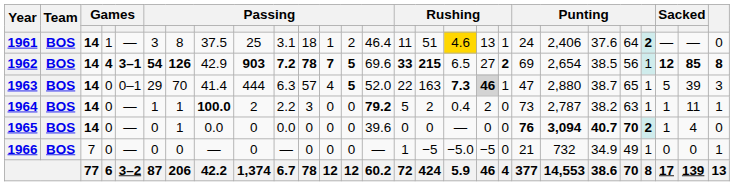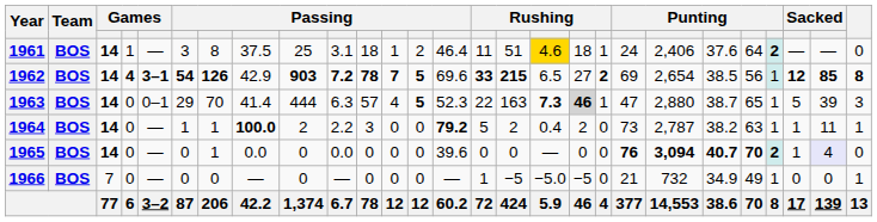 <table class="wikitable" style="text-align:center;">
 <tr>
 <th rowspan="2">Year</th>
 <th rowspan="2">Team</th>
 <th colspan="3">Games</th>
 <th colspan="9">Passing</th>
 <th colspan="5">Rushing</th>
 <th colspan="5">Punting</th>
 <th colspan="2">Sacked</th>
 <th rowspan="2"></th>
 </tr>
 <tr>
 <th></th>
 <th></th>
 <th></th>
 <th></th>
 <th></th>
 <th></th>
 <th></th>
 <th></th>
 <th></th>
 <th></th>
 <th></th>
 <th></th>
 <th></th>
 <th></th>
 <th></th>
 <th></th>
 <th></th>
 <th></th>
 <th></th>
 <th></th>
 <th></th>
 <th></th>
 <th></th>
 <th></th>
 </tr>
 <tr>
 <th><a href='#'>1961</a></th>
 <th><a href='#'>BOS</a></th>
 <td><strong>14</strong></td>
 <td>1</td>
 <td>—</td>
 <td>3</td>
 <td>8</td>
 <td>37.5</td>
 <td>25</td>
 <td>3.1</td>
 <td>18</td>
 <td>1</td>
 <td>2</td>
 <td>46.4</td>
 <td>11</td>
 <td>51</td>
 <td style="background: gold;">4.6</td>
-<td>13</td>
+<td>18</td>
 <td>1</td>
 <td>24</td>
 <td>2,406</td>
 <td>37.6</td>
 <td>64</td>
 <td style="background:#cfecec;"><strong>2</strong></td>
 <td>—</td>
 <td>—</td>
 <td>0</td>
 </tr>
 <tr>
 <th><a href='#'>1962</a></th>
 <th><a href='#'>BOS</a></th>
 <td><strong>14</strong></td>
 <td><strong>4</strong></td>
 <td><strong>3–1</strong></td>
 <td><strong>54</strong></td>
 <td><strong>126</strong></td>
 <td>42.9</td>
 <td><strong>903</strong></td>
 <td><strong>7.2</strong></td>
 <td><strong>78</strong></td>
 <td><strong>7</strong></td>
 <td><strong>5</strong></td>
 <td>69.6</td>
 <td><strong>33</strong></td>
 <td><strong>215</strong></td>
 <td>6.5</td>
 <td>27</td>
 <td><strong>2</strong></td>
 <td>69</td>
 <td>2,654</td>
 <td>38.5</td>
 <td>56</td>
 <td style="background:#cfecec;">1</td>
 <td><strong>12</strong></td>
 <td><strong>85</strong></td>
 <td><strong>8</strong></td>
 </tr>
 <tr>
 <th><a href='#'>1963</a></th>
 <th><a href='#'>BOS</a></th>
 <td><strong>14</strong></td>
 <td>0</td>
 <td>0–1</td>
 <td>29</td>
 <td>70</td>
 <td>41.4</td>
 <td>444</td>
 <td>6.3</td>
 <td>57</td>
 <td>4</td>
 <td><strong>5</strong></td>
-<td>52.0</td>
+<td>52.3</td>
 <td>22</td>
 <td>163</td>
 <td><strong>7.3</strong></td>
 <td style="background: lightgrey;"><strong>46</strong></td>
 <td>1</td>
 <td>47</td>
 <td>2,880</td>
 <td>38.7</td>
 <td>65</td>
 <td>1</td>
 <td>5</td>
 <td>39</td>
 <td>3</td>
 </tr>
 <tr>
 <th><a href='#'>1964</a></th>
 <th><a href='#'>BOS</a></th>
 <td><strong>14</strong></td>
 <td>0</td>
 <td>—</td>
 <td>1</td>
 <td>1</td>
 <td><strong>100.0</strong></td>
 <td>2</td>
 <td>2.2</td>
 <td>3</td>
 <td>0</td>
 <td>0</td>
 <td><strong>79.2</strong></td>
 <td>5</td>
 <td>2</td>
 <td>0.4</td>
 <td>2</td>
 <td>0</td>
 <td>73</td>
 <td>2,787</td>
 <td>38.2</td>
 <td>63</td>
 <td>1</td>
 <td>1</td>
 <td>11</td>
 <td>1</td>
 </tr>
 <tr>
 <th><a href='#'>1965</a></th>
 <th><a href='#'>BOS</a></th>
 <td><strong>14</strong></td>
 <td>0</td>
 <td>—</td>
 <td>0</td>
 <td>1</td>
 <td>0.0</td>
 <td>0</td>
 <td>0.0</td>
 <td>0</td>
 <td>0</td>
 <td>0</td>
 <td>39.6</td>
 <td>0</td>
 <td>0</td>
 <td>—</td>
 <td>0</td>
 <td>0</td>
 <td><strong>76</strong></td>
 <td><strong>3,094</strong></td>
 <td><strong>40.7</strong></td>
 <td><strong>70</strong></td>
 <td style="background:#cfecec;"><strong>2</strong></td>
 <td>1</td>
-<td>4</td>
+<td style="background: lavender;">4</td>
 <td>0</td>
 </tr>
 <tr>
 <th><a href='#'>1966</a></th>
 <th><a href='#'>BOS</a></th>
 <td>7</td>
 <td>0</td>
 <td>—</td>
 <td>0</td>
 <td>0</td>
 <td>—</td>
 <td>0</td>
 <td>—</td>
 <td>0</td>
 <td>0</td>
 <td>0</td>
 <td>—</td>
 <td>1</td>
 <td>−5</td>
 <td>−5.0</td>
 <td>−5</td>
 <td>0</td>
 <td>21</td>
 <td>732</td>
 <td>34.9</td>
 <td>49</td>
 <td>1</td>
 <td>0</td>
 <td>0</td>
 <td>1</td>
 </tr>
 <tr>
 <th colspan="2"></th>
 <th>77</th>
 <th>6</th>
 <th><u>3–2</u></th>
 <th>87</th>
 <th>206</th>
 <th>42.2</th>
 <th>1,374</th>
 <th>6.7</th>
 <th>78</th>
 <th>12</th>
 <th>12</th>
 <th>60.2</th>
 <th>72</th>
 <th>424</th>
 <th>5.9</th>
 <th>46</th>
 <th>4</th>
 <th>377</th>
 <th>14,553</th>
 <th>38.6</th>
 <th>70</th>
 <th>8</th>
 <th><u>17</u></th>
 <th><u>139</u></th>
 <th>13</th>
 </tr>
 </table>
